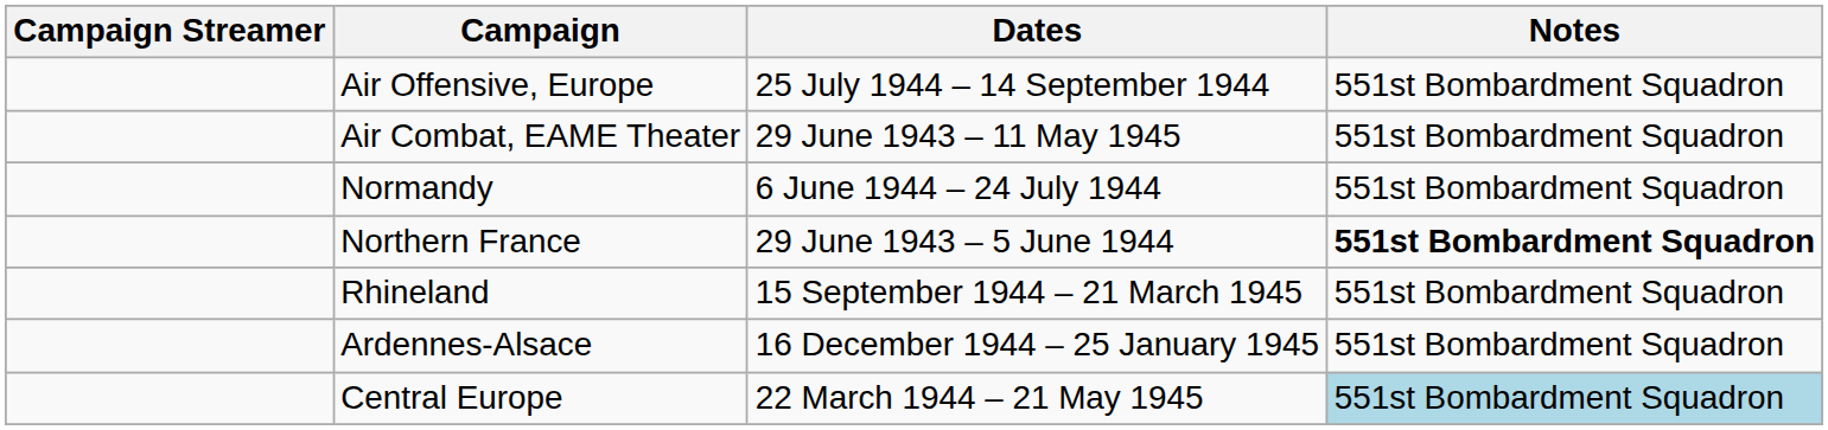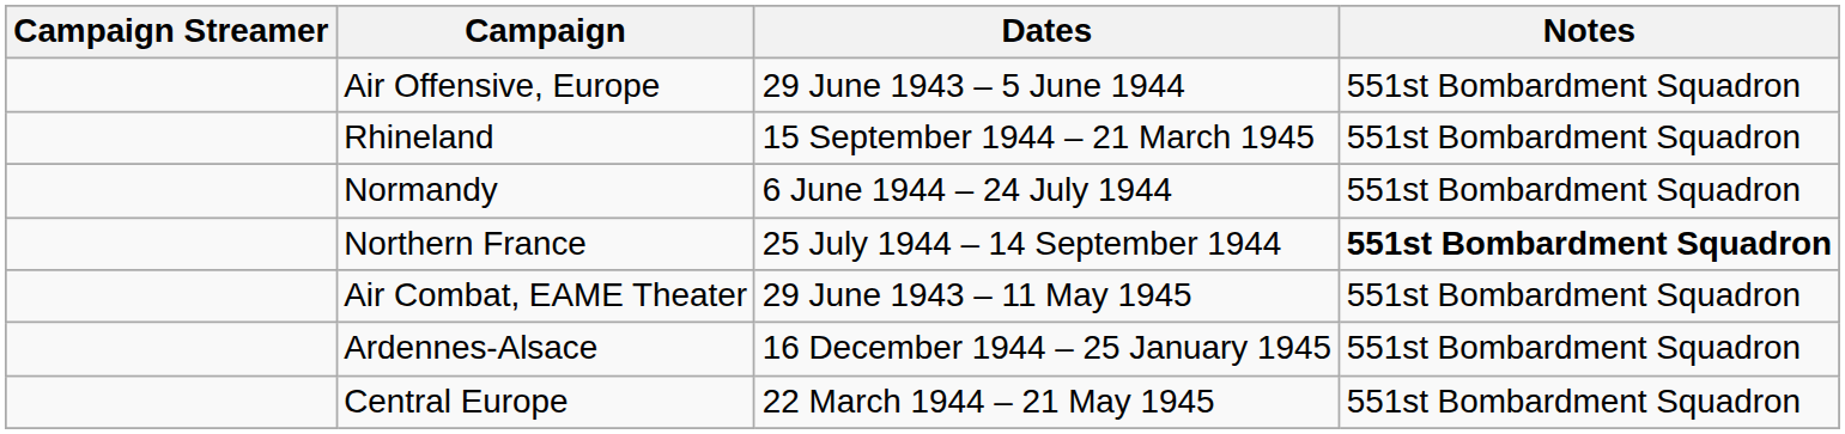 <table class="wikitable">
 <tr style="background:#efefef;">
 <th>Campaign Streamer</th>
 <th>Campaign</th>
 <th>Dates</th>
 <th>Notes</th>
 </tr>
 <tr>
 <td></td>
 <td>Air Offensive, Europe</td>
-<td>25 July 1944 – 14 September 1944</td>
+<td>29 June 1943 – 5 June 1944</td>
 <td>551st Bombardment Squadron</td>
 </tr>
 <tr>
 <td></td>
-<td>Air Combat, EAME Theater</td>
-<td>29 June 1943 – 11 May 1945</td>
+<td>Rhineland</td>
+<td>15 September 1944 – 21 March 1945</td>
 <td>551st Bombardment Squadron</td>
 </tr>
 <tr>
 <td></td>
 <td>Normandy</td>
 <td>6 June 1944 – 24 July 1944</td>
 <td>551st Bombardment Squadron</td>
 </tr>
 <tr>
 <td></td>
 <td>Northern France</td>
-<td>29 June 1943 – 5 June 1944</td>
+<td>25 July 1944 – 14 September 1944</td>
 <td><strong>551st Bombardment Squadron</strong></td>
 </tr>
 <tr>
 <td></td>
-<td>Rhineland</td>
-<td>15 September 1944 – 21 March 1945</td>
+<td>Air Combat, EAME Theater</td>
+<td>29 June 1943 – 11 May 1945</td>
 <td>551st Bombardment Squadron</td>
 </tr>
 <tr>
 <td></td>
 <td>Ardennes-Alsace</td>
 <td>16 December 1944 – 25 January 1945</td>
 <td>551st Bombardment Squadron</td>
 </tr>
 <tr>
 <td></td>
 <td>Central Europe</td>
 <td>22 March 1944 – 21 May 1945</td>
-<td style="background: lightblue;">551st Bombardment Squadron</td>
+<td>551st Bombardment Squadron</td>
 </tr>
 </table>
